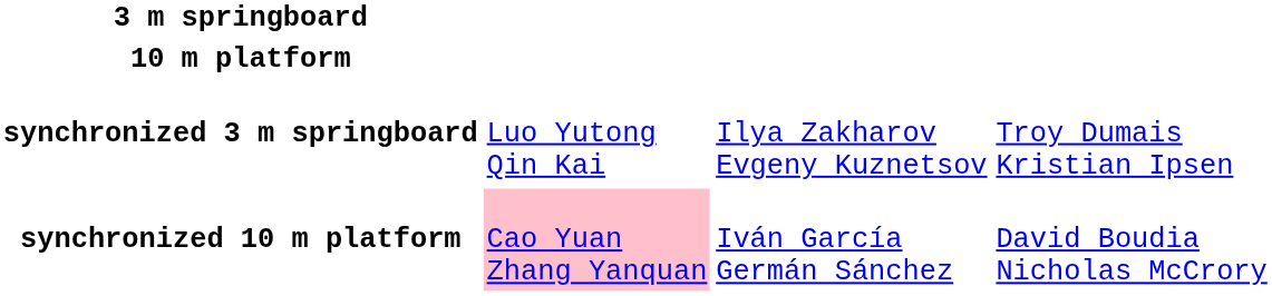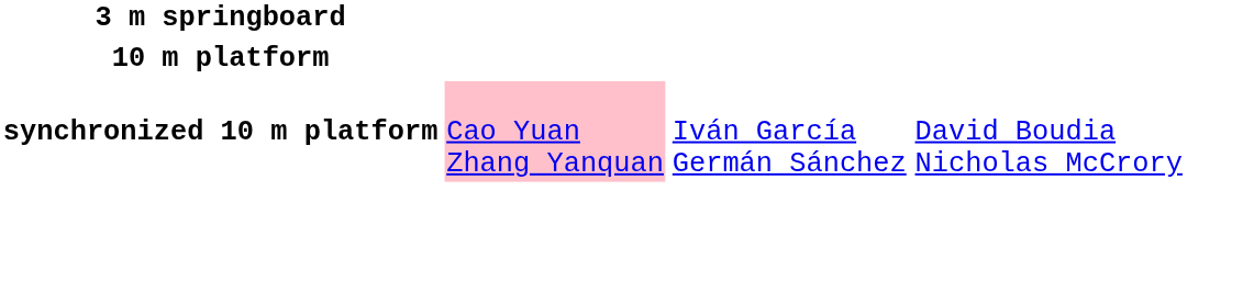 <table>
 <tr>
 <th scope="row">3 m springboard<br></th>
 <td></td>
 <td></td>
 <td></td>
 </tr>
 <tr>
 <th scope="row">10 m platform<br></th>
 <td></td>
 <td></td>
 <td></td>
 </tr>
 <tr>
-<th scope="row">synchronized 3 m springboard<br></th>
-<td><br><a href='#'>Luo Yutong</a><br><a href='#'>Qin Kai</a></td>
-<td><br><a href='#'>Ilya Zakharov</a><br><a href='#'>Evgeny Kuznetsov</a></td>
-<td><br><a href='#'>Troy Dumais</a><br><a href='#'>Kristian Ipsen</a></td>
-</tr>
-<tr>
 <th scope="row">synchronized 10 m platform<br></th>
 <td style="background: pink;"><br><a href='#'>Cao Yuan</a><br><a href='#'>Zhang Yanquan</a></td>
 <td><br><a href='#'>Iván García</a><br><a href='#'>Germán Sánchez</a></td>
 <td><br><a href='#'>David Boudia</a><br><a href='#'>Nicholas McCrory</a></td>
 </tr>
 </table>
